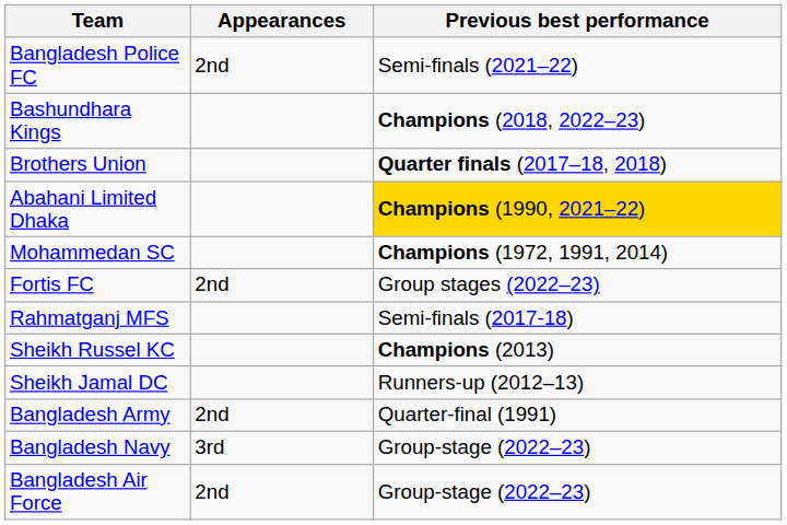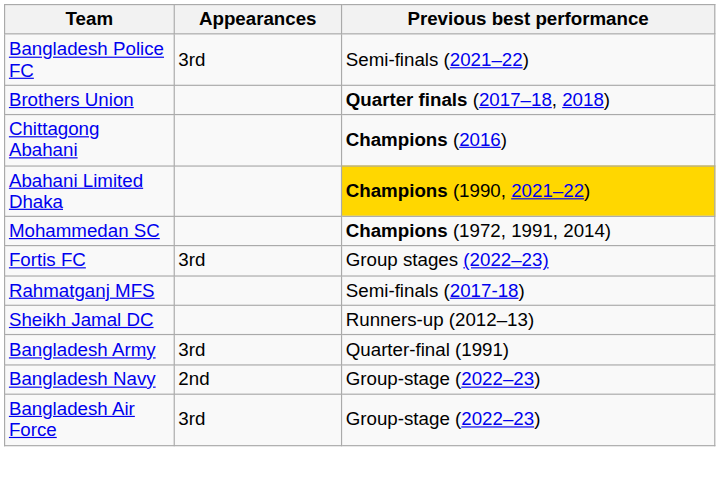 <table class="wikitable">
 <tr>
 <th style="width:16.67%;">Team</th>
 <th style="width:16.67%;">Appearances</th>
 <th width=39%>Previous best performance</th>
 </tr>
 <tr>
 <td><a href='#'>Bangladesh Police FC</a></td>
-<td>2nd</td>
+<td>3rd</td>
 <td>Semi-finals (<a href='#'>2021–22</a>)</td>
-</tr>
-<tr>
-<td><a href='#'>Bashundhara Kings</a></td>
-<td></td>
-<td><strong>Champions</strong> (<a href='#'>2018</a>, <a href='#'>2022–23</a>)</td>
 </tr>
 <tr>
 <td><a href='#'>Brothers Union</a></td>
 <td></td>
 <td><strong>Quarter finals</strong> (<a href='#'>2017–18</a>, <a href='#'>2018</a>)</td>
+</tr>
+<tr>
+<td><a href='#'>Chittagong Abahani</a></td>
+<td></td>
+<td><strong>Champions</strong> (<a href='#'>2016</a>)</td>
 </tr>
 <tr>
 <td><a href='#'>Abahani Limited Dhaka</a></td>
 <td></td>
 <td style="background: gold;"><strong>Champions</strong> (1990, <a href='#'>2021–22</a>)</td>
 </tr>
 <tr>
 <td><a href='#'>Mohammedan SC</a></td>
 <td></td>
 <td><strong>Champions</strong> (1972, 1991, 2014)</td>
 </tr>
 <tr>
 <td><a href='#'>Fortis FC</a></td>
-<td>2nd</td>
+<td>3rd</td>
 <td>Group stages  <a href='#'>(2022–23)</a></td>
 </tr>
 <tr>
 <td><a href='#'>Rahmatganj MFS</a></td>
 <td></td>
 <td>Semi-finals (<a href='#'>2017-18</a>)</td>
 </tr>
 <tr>
-<td><a href='#'>Sheikh Russel KC</a></td>
-<td></td>
-<td><strong>Champions</strong> (2013)</td>
-</tr>
-<tr>
 <td><a href='#'>Sheikh Jamal DC</a></td>
 <td></td>
 <td>Runners-up (2012–13)</td>
 </tr>
 <tr>
 <td><a href='#'>Bangladesh Army</a></td>
-<td>2nd</td>
+<td>3rd</td>
 <td>Quarter-final (1991)</td>
 </tr>
 <tr>
 <td><a href='#'>Bangladesh Navy</a></td>
-<td>3rd</td>
+<td>2nd</td>
 <td>Group-stage (<a href='#'>2022–23</a>)</td>
 </tr>
 <tr>
 <td><a href='#'>Bangladesh Air Force</a></td>
-<td>2nd</td>
+<td>3rd</td>
 <td>Group-stage (<a href='#'>2022–23</a>)</td>
 </tr>
 </table>
